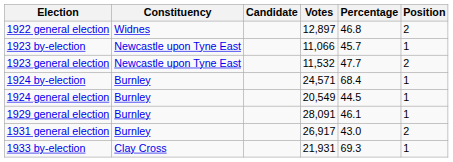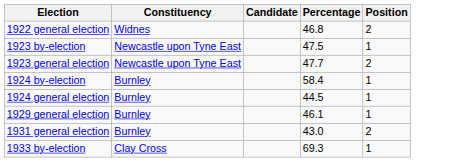 <table class="wikitable sortable">
 <tr>
 <th>Election</th>
 <th>Constituency</th>
 <th>Candidate</th>
-<th>Votes</th>
 <th>Percentage</th>
 <th>Position</th>
 </tr>
 <tr>
 <td><a href='#'>1922 general election</a></td>
 <td><a href='#'>Widnes</a></td>
 <td></td>
-<td>12,897</td>
 <td>46.8</td>
 <td>2</td>
 </tr>
 <tr>
 <td><a href='#'>1923 by-election</a></td>
 <td><a href='#'>Newcastle upon Tyne East</a></td>
 <td></td>
-<td>11,066</td>
-<td>45.7</td>
+<td>47.5</td>
 <td>1</td>
 </tr>
 <tr>
 <td><a href='#'>1923 general election</a></td>
 <td><a href='#'>Newcastle upon Tyne East</a></td>
 <td></td>
-<td>11,532</td>
 <td>47.7</td>
 <td>2</td>
 </tr>
 <tr>
 <td><a href='#'>1924 by-election</a></td>
 <td><a href='#'>Burnley</a></td>
 <td></td>
-<td>24,571</td>
-<td>68.4</td>
+<td>58.4</td>
 <td>1</td>
 </tr>
 <tr>
 <td><a href='#'>1924 general election</a></td>
 <td><a href='#'>Burnley</a></td>
 <td></td>
-<td>20,549</td>
 <td>44.5</td>
 <td>1</td>
 </tr>
 <tr>
 <td><a href='#'>1929 general election</a></td>
 <td><a href='#'>Burnley</a></td>
 <td></td>
-<td>28,091</td>
 <td>46.1</td>
 <td>1</td>
 </tr>
 <tr>
 <td><a href='#'>1931 general election</a></td>
 <td><a href='#'>Burnley</a></td>
 <td></td>
-<td>26,917</td>
 <td>43.0</td>
 <td>2</td>
 </tr>
 <tr>
 <td><a href='#'>1933 by-election</a></td>
 <td><a href='#'>Clay Cross</a></td>
 <td></td>
-<td>21,931</td>
 <td>69.3</td>
 <td>1</td>
 </tr>
 </table>
